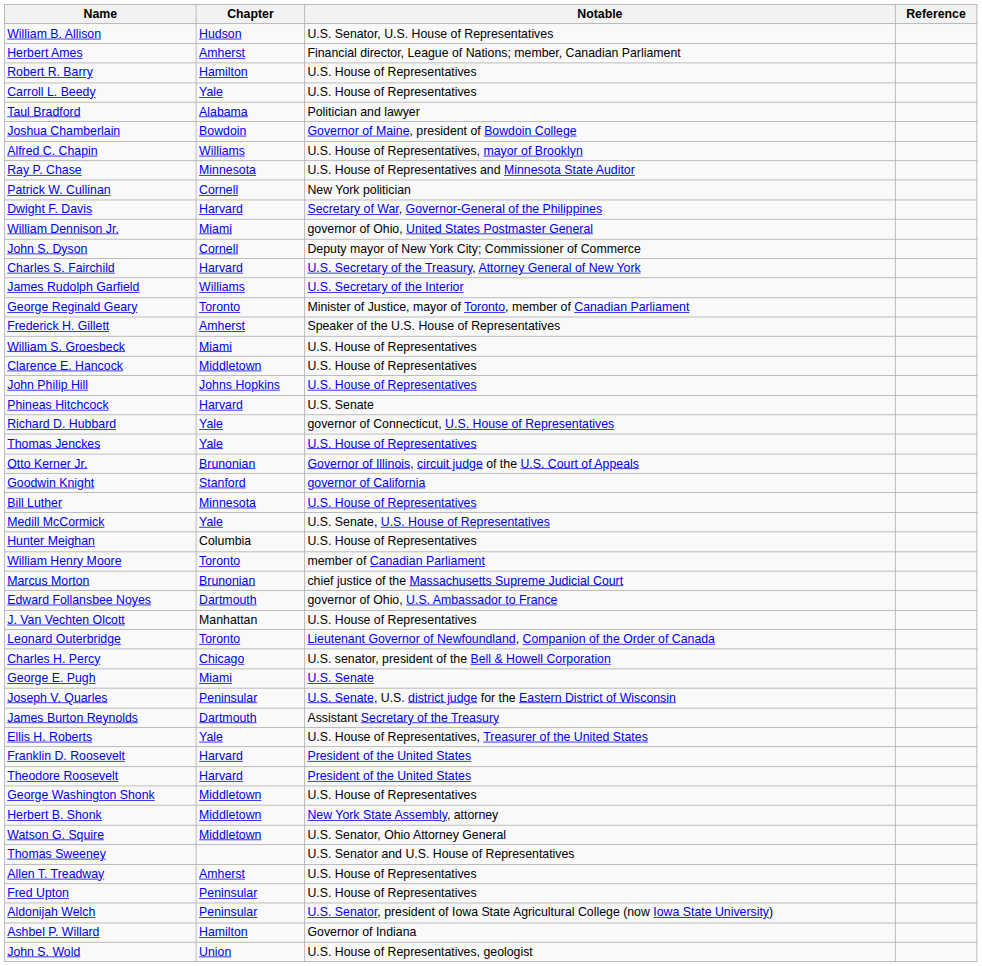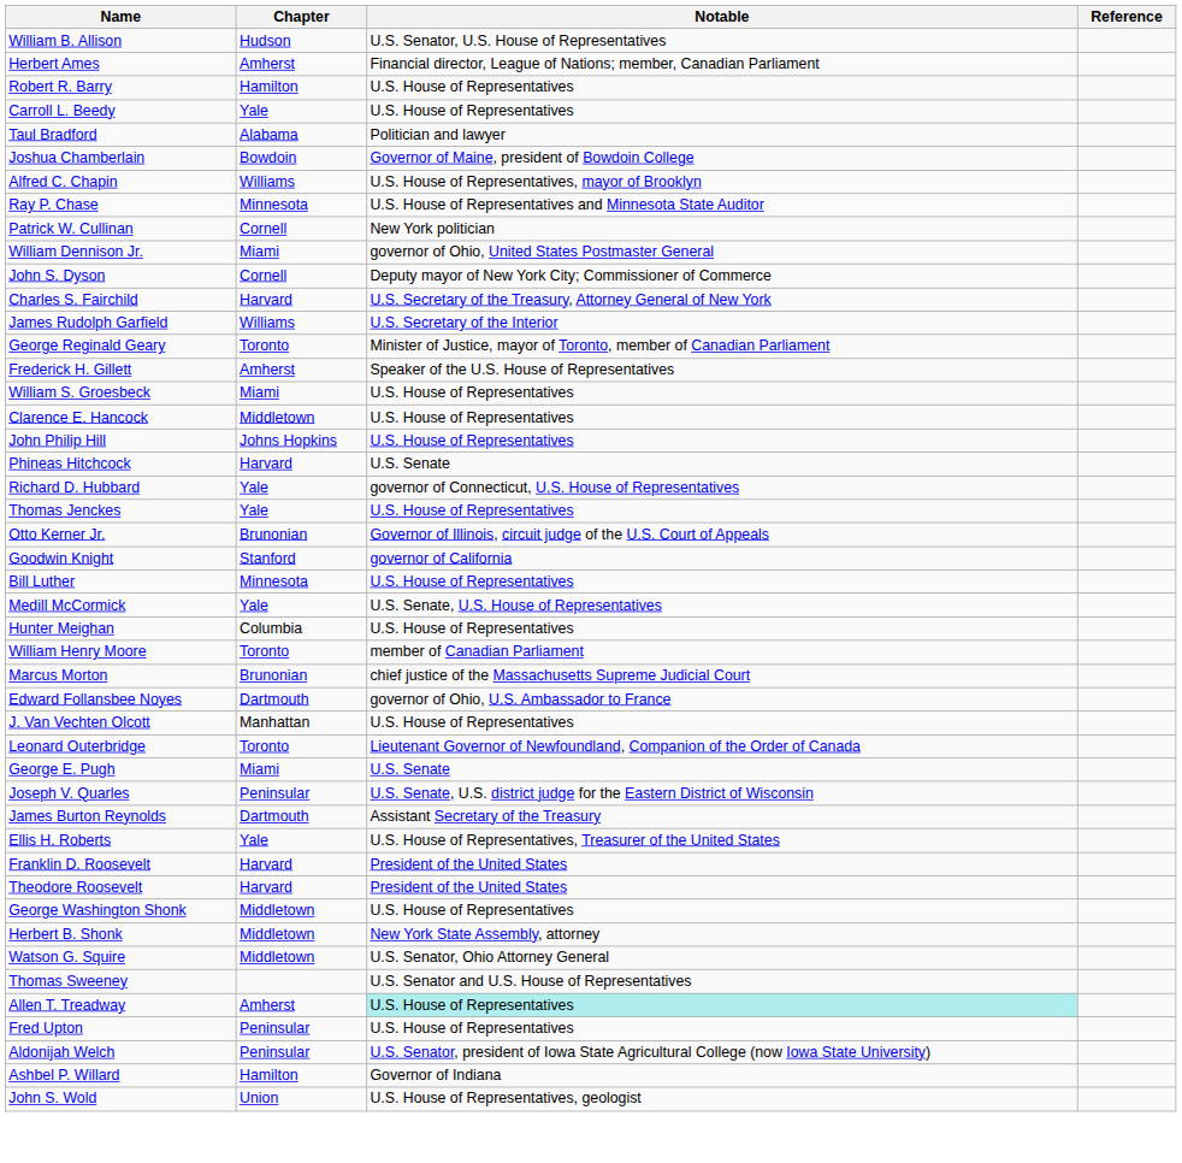 <table class="sortable wikitable" style="width:100%;">
 <tr>
 <th>Name</th>
 <th>Chapter</th>
 <th>Notable</th>
 <th>Reference</th>
 </tr>
 <tr>
 <td><a href='#'>William B. Allison</a></td>
 <td><a href='#'>Hudson</a></td>
 <td>U.S. Senator, U.S. House of Representatives</td>
 <td></td>
 </tr>
 <tr>
 <td><a href='#'>Herbert Ames</a></td>
 <td><a href='#'>Amherst</a></td>
 <td>Financial director, League of Nations; member, Canadian Parliament</td>
 <td></td>
 </tr>
 <tr>
 <td><a href='#'>Robert R. Barry</a></td>
 <td><a href='#'>Hamilton</a></td>
 <td>U.S. House of Representatives</td>
 <td></td>
 </tr>
 <tr>
 <td><a href='#'>Carroll L. Beedy</a></td>
 <td><a href='#'>Yale</a></td>
 <td>U.S. House of Representatives</td>
 <td></td>
 </tr>
 <tr>
 <td><a href='#'>Taul Bradford</a></td>
 <td><a href='#'>Alabama</a></td>
 <td>Politician and lawyer</td>
 <td></td>
 </tr>
 <tr>
 <td><a href='#'>Joshua Chamberlain</a></td>
 <td><a href='#'>Bowdoin</a></td>
 <td><a href='#'>Governor of Maine</a>, president of <a href='#'>Bowdoin College</a></td>
 <td></td>
 </tr>
 <tr>
 <td><a href='#'>Alfred C. Chapin</a></td>
 <td><a href='#'>Williams</a></td>
 <td>U.S. House of Representatives, <a href='#'>mayor of Brooklyn</a></td>
 <td></td>
 </tr>
 <tr>
 <td><a href='#'>Ray P. Chase</a></td>
 <td><a href='#'>Minnesota</a></td>
 <td>U.S. House of Representatives and <a href='#'>Minnesota State Auditor</a></td>
 <td></td>
 </tr>
 <tr>
 <td><a href='#'>Patrick W. Cullinan</a></td>
 <td><a href='#'>Cornell</a></td>
 <td>New York politician</td>
-<td></td>
-</tr>
-<tr>
-<td><a href='#'>Dwight F. Davis</a></td>
-<td><a href='#'>Harvard</a></td>
-<td><a href='#'>Secretary of War</a>, <a href='#'>Governor-General of the Philippines</a></td>
 <td></td>
 </tr>
 <tr>
 <td><a href='#'>William Dennison Jr.</a></td>
 <td><a href='#'>Miami</a></td>
 <td>governor of Ohio, <a href='#'>United States Postmaster General</a></td>
 <td></td>
 </tr>
 <tr>
 <td><a href='#'>John S. Dyson</a></td>
 <td><a href='#'>Cornell</a></td>
 <td>Deputy mayor of New York City; Commissioner of Commerce</td>
 <td></td>
 </tr>
 <tr>
 <td><a href='#'>Charles S. Fairchild</a></td>
 <td><a href='#'>Harvard</a></td>
 <td><a href='#'>U.S. Secretary of the Treasury</a>, <a href='#'>Attorney General of New York</a></td>
 <td></td>
 </tr>
 <tr>
 <td><a href='#'>James Rudolph Garfield</a></td>
 <td><a href='#'>Williams</a></td>
 <td><a href='#'>U.S. Secretary of the Interior</a></td>
 <td></td>
 </tr>
 <tr>
 <td><a href='#'>George Reginald Geary</a></td>
 <td><a href='#'>Toronto</a></td>
 <td>Minister of Justice, mayor of <a href='#'>Toronto</a>, member of <a href='#'>Canadian Parliament</a></td>
 <td></td>
 </tr>
 <tr>
 <td><a href='#'>Frederick H. Gillett</a></td>
 <td><a href='#'>Amherst</a></td>
 <td>Speaker of the U.S. House of Representatives</td>
 <td></td>
 </tr>
 <tr>
 <td><a href='#'>William S. Groesbeck</a></td>
 <td><a href='#'>Miami</a></td>
 <td>U.S. House of Representatives</td>
 <td></td>
 </tr>
 <tr>
 <td><a href='#'>Clarence E. Hancock</a></td>
 <td><a href='#'>Middletown</a></td>
 <td>U.S. House of Representatives</td>
 <td></td>
 </tr>
 <tr>
 <td><a href='#'>John Philip Hill</a></td>
 <td><a href='#'>Johns Hopkins</a></td>
 <td><a href='#'>U.S. House of Representatives</a></td>
 <td></td>
 </tr>
 <tr>
 <td><a href='#'>Phineas Hitchcock</a></td>
 <td><a href='#'>Harvard</a></td>
 <td>U.S. Senate</td>
 <td></td>
 </tr>
 <tr>
 <td><a href='#'>Richard D. Hubbard</a></td>
 <td><a href='#'>Yale</a></td>
 <td>governor of Connecticut, <a href='#'>U.S. House of Representatives</a></td>
 <td></td>
 </tr>
 <tr>
 <td><a href='#'>Thomas Jenckes</a></td>
 <td><a href='#'>Yale</a></td>
 <td><a href='#'>U.S. House of Representatives</a></td>
 <td></td>
 </tr>
 <tr>
 <td><a href='#'>Otto Kerner Jr.</a></td>
 <td><a href='#'>Brunonian</a></td>
 <td><a href='#'>Governor of Illinois</a>, <a href='#'>circuit judge</a> of the <a href='#'>U.S. Court of Appeals</a></td>
 <td></td>
 </tr>
 <tr>
 <td><a href='#'>Goodwin Knight</a></td>
 <td><a href='#'>Stanford</a></td>
 <td><a href='#'>governor of California</a></td>
 <td></td>
 </tr>
 <tr>
 <td><a href='#'>Bill Luther</a></td>
 <td><a href='#'>Minnesota</a></td>
 <td><a href='#'>U.S. House of Representatives</a></td>
 <td></td>
 </tr>
 <tr>
 <td><a href='#'>Medill McCormick</a></td>
 <td><a href='#'>Yale</a></td>
 <td>U.S. Senate, <a href='#'>U.S. House of Representatives</a></td>
 <td></td>
 </tr>
 <tr>
 <td><a href='#'>Hunter Meighan</a></td>
 <td>Columbia</td>
 <td>U.S. House of Representatives</td>
 <td></td>
 </tr>
 <tr>
 <td><a href='#'>William Henry Moore</a></td>
 <td><a href='#'>Toronto</a></td>
 <td>member of <a href='#'>Canadian Parliament</a></td>
 <td></td>
 </tr>
 <tr>
 <td><a href='#'>Marcus Morton</a></td>
 <td><a href='#'>Brunonian</a></td>
 <td>chief justice of the <a href='#'>Massachusetts Supreme Judicial Court</a></td>
 <td></td>
 </tr>
 <tr>
 <td><a href='#'>Edward Follansbee Noyes</a></td>
 <td><a href='#'>Dartmouth</a></td>
 <td>governor of Ohio, <a href='#'>U.S. Ambassador to France</a></td>
 <td></td>
 </tr>
 <tr>
 <td><a href='#'>J. Van Vechten Olcott</a></td>
 <td>Manhattan</td>
 <td>U.S. House of Representatives</td>
 <td></td>
 </tr>
 <tr>
 <td><a href='#'>Leonard Outerbridge</a></td>
 <td><a href='#'>Toronto</a></td>
 <td><a href='#'>Lieutenant Governor of Newfoundland</a>, <a href='#'>Companion of the Order of Canada</a></td>
 <td></td>
 </tr>
 <tr>
-<td><a href='#'>Charles H. Percy</a></td>
-<td><a href='#'>Chicago</a></td>
-<td>U.S. senator, president of the <a href='#'>Bell & Howell Corporation</a></td>
-<td></td>
-</tr>
-<tr>
 <td><a href='#'>George E. Pugh</a></td>
 <td><a href='#'>Miami</a></td>
 <td><a href='#'>U.S. Senate</a></td>
 <td></td>
 </tr>
 <tr>
 <td><a href='#'>Joseph V. Quarles</a></td>
 <td><a href='#'>Peninsular</a></td>
 <td><a href='#'>U.S. Senate</a>, U.S. <a href='#'>district judge</a> for the <a href='#'>Eastern District of Wisconsin</a></td>
 <td></td>
 </tr>
 <tr>
 <td><a href='#'>James Burton Reynolds</a></td>
 <td><a href='#'>Dartmouth</a></td>
 <td>Assistant <a href='#'>Secretary of the Treasury</a></td>
 <td></td>
 </tr>
 <tr>
 <td><a href='#'>Ellis H. Roberts</a></td>
 <td><a href='#'>Yale</a></td>
 <td>U.S. House of Representatives, <a href='#'>Treasurer of the United States</a></td>
 <td></td>
 </tr>
 <tr>
 <td><a href='#'>Franklin D. Roosevelt</a></td>
 <td><a href='#'>Harvard</a></td>
 <td><a href='#'>President of the United States</a></td>
 <td></td>
 </tr>
 <tr>
 <td><a href='#'>Theodore Roosevelt</a></td>
 <td><a href='#'>Harvard</a></td>
 <td><a href='#'>President of the United States</a></td>
 <td></td>
 </tr>
 <tr>
 <td><a href='#'>George Washington Shonk</a></td>
 <td><a href='#'>Middletown</a></td>
 <td>U.S. House of Representatives</td>
 <td></td>
 </tr>
 <tr>
 <td><a href='#'>Herbert B. Shonk</a></td>
 <td><a href='#'>Middletown</a></td>
 <td><a href='#'>New York State Assembly</a>, attorney</td>
 <td></td>
 </tr>
 <tr>
 <td><a href='#'>Watson G. Squire</a></td>
 <td><a href='#'>Middletown</a></td>
 <td>U.S. Senator, Ohio Attorney General</td>
 <td></td>
 </tr>
 <tr>
 <td><a href='#'>Thomas Sweeney</a></td>
 <td></td>
 <td>U.S. Senator and U.S. House of Representatives</td>
 <td></td>
 </tr>
 <tr>
 <td><a href='#'>Allen T. Treadway</a></td>
 <td><a href='#'>Amherst</a></td>
-<td>U.S. House of Representatives</td>
+<td style="background: paleturquoise;">U.S. House of Representatives</td>
 <td></td>
 </tr>
 <tr>
 <td><a href='#'>Fred Upton</a></td>
 <td><a href='#'>Peninsular</a></td>
 <td>U.S. House of Representatives</td>
 <td></td>
 </tr>
 <tr>
 <td><a href='#'>Aldonijah Welch</a></td>
 <td><a href='#'>Peninsular</a></td>
 <td><a href='#'>U.S. Senator</a>, president of Iowa State Agricultural College (now <a href='#'>Iowa State University</a>)</td>
 <td></td>
 </tr>
 <tr>
 <td><a href='#'>Ashbel P. Willard</a></td>
 <td><a href='#'>Hamilton</a></td>
 <td>Governor of Indiana</td>
 <td></td>
 </tr>
 <tr>
 <td><a href='#'>John S. Wold</a></td>
 <td><a href='#'>Union</a></td>
 <td>U.S. House of Representatives, geologist</td>
 <td></td>
 </tr>
 </table>
